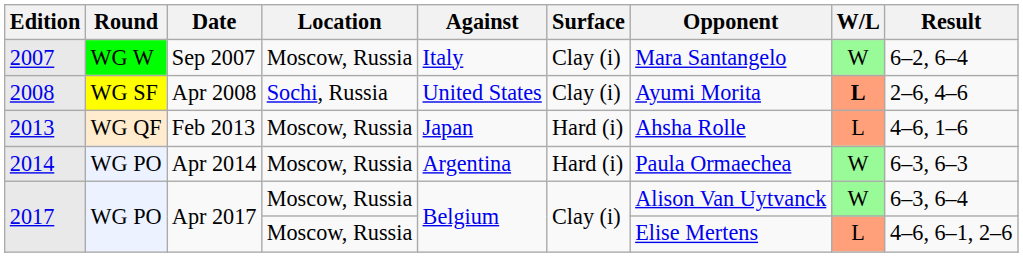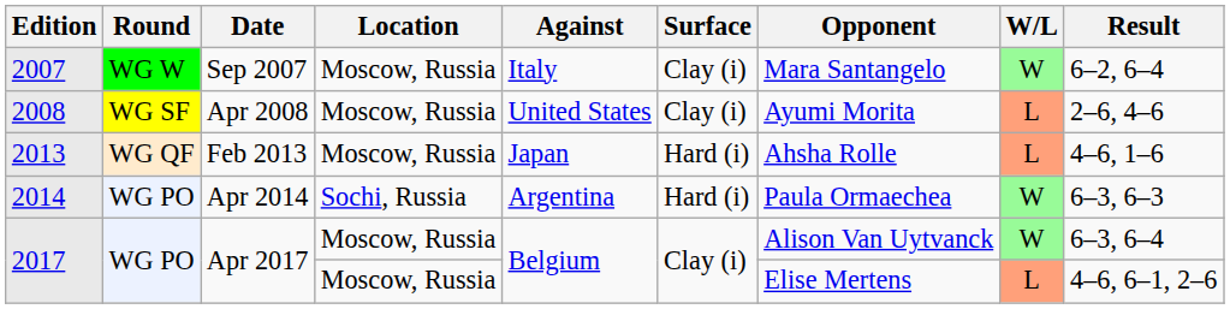 <table class=wikitable>
 <tr>
 <th>Edition</th>
 <th>Round</th>
 <th>Date</th>
 <th>Location</th>
 <th>Against</th>
 <th>Surface</th>
 <th>Opponent</th>
 <th>W/L</th>
 <th>Result</th>
 </tr>
 <tr>
 <td bgcolor=#e9e9e9><a href='#'>2007</a></td>
 <td bgcolor=lime>WG W</td>
 <td>Sep 2007</td>
 <td>Moscow, Russia</td>
 <td> <a href='#'>Italy</a></td>
 <td>Clay (i)</td>
 <td><a href='#'>Mara Santangelo</a></td>
 <td bgcolor=98FB98 align=center>W</td>
 <td>6–2, 6–4</td>
 </tr>
 <tr>
 <td bgcolor=#e9e9e9><a href='#'>2008</a></td>
 <td bgcolor=yellow>WG SF</td>
 <td>Apr 2008</td>
-<td><a href='#'>Sochi</a>, Russia</td>
+<td>Moscow, Russia</td>
 <td> <a href='#'>United States</a></td>
 <td>Clay (i)</td>
 <td><a href='#'>Ayumi Morita</a></td>
-<td bgcolor=FFA07A align=center><strong>L</strong></td>
+<td bgcolor=FFA07A align=center>L</td>
 <td>2–6, 4–6</td>
 </tr>
 <tr>
 <td bgcolor=#e9e9e9><a href='#'>2013</a></td>
 <td bgcolor=ffebcd>WG QF</td>
 <td>Feb 2013</td>
 <td>Moscow, Russia</td>
 <td> <a href='#'>Japan</a></td>
 <td>Hard (i)</td>
 <td><a href='#'>Ahsha Rolle</a></td>
 <td bgcolor=FFA07A align=center>L</td>
 <td>4–6, 1–6</td>
 </tr>
 <tr>
 <td bgcolor=#e9e9e9><a href='#'>2014</a></td>
 <td bgcolor=#ecf2ff>WG PO</td>
 <td>Apr 2014</td>
-<td>Moscow, Russia</td>
+<td><a href='#'>Sochi</a>, Russia</td>
 <td> <a href='#'>Argentina</a></td>
 <td>Hard (i)</td>
 <td><a href='#'>Paula Ormaechea</a></td>
 <td bgcolor=98FB98 align=center>W</td>
 <td>6–3, 6–3</td>
 </tr>
 <tr>
 <td bgcolor=#e9e9e9 rowspan=2><a href='#'>2017</a></td>
 <td rowspan=2 bgcolor=#ecf2ff>WG PO</td>
 <td rowspan="2">Apr 2017</td>
 <td>Moscow, Russia</td>
 <td rowspan=2> <a href='#'>Belgium</a></td>
 <td rowspan=2>Clay (i)</td>
 <td><a href='#'>Alison Van Uytvanck</a></td>
 <td bgcolor=98FB98 align=center>W</td>
 <td>6–3, 6–4</td>
 </tr>
 <tr>
 <td>Moscow, Russia</td>
 <td><a href='#'>Elise Mertens</a></td>
 <td bgcolor=FFA07A align=center>L</td>
 <td>4–6, 6–1, 2–6</td>
 </tr>
 </table>
